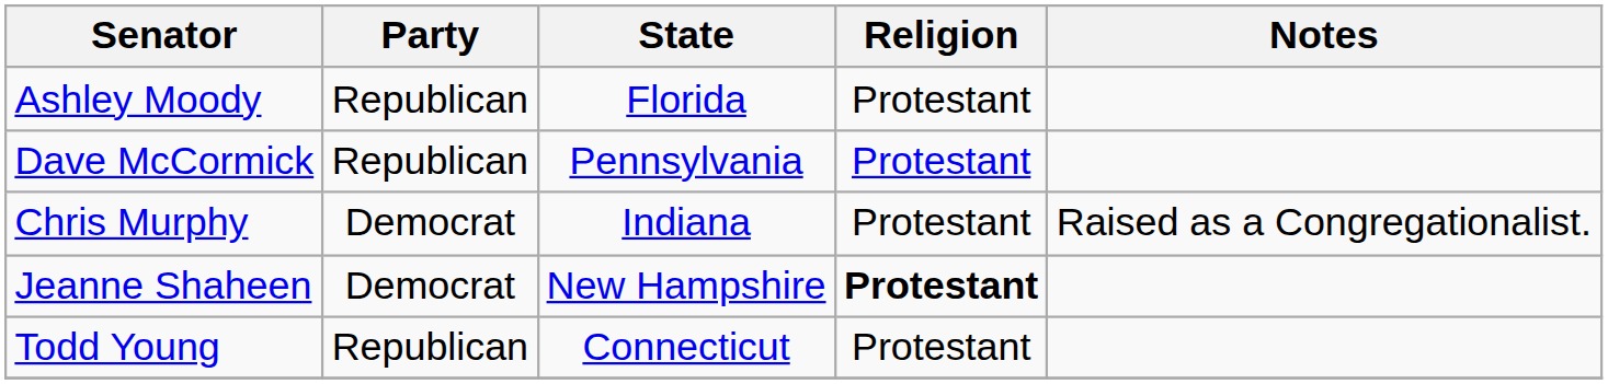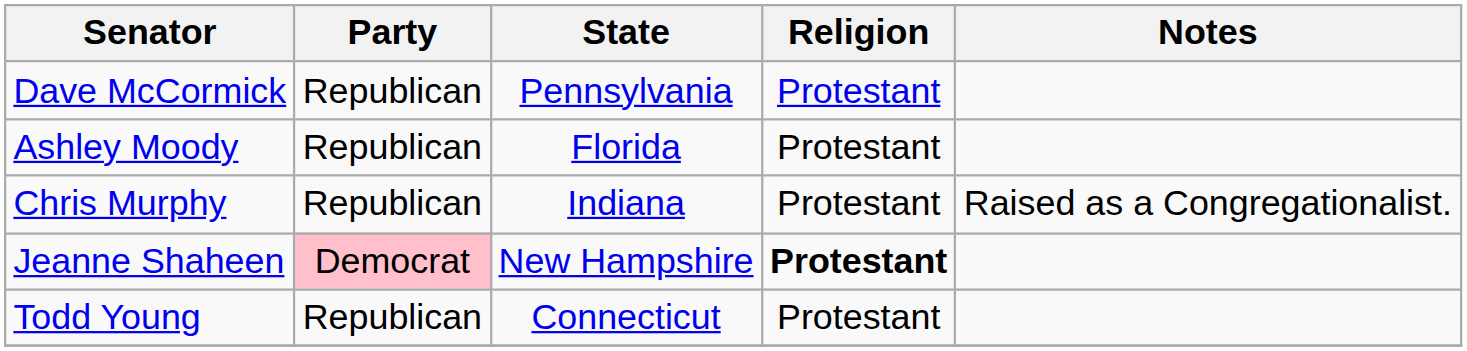 <table class="wikitable sortable" style="text-align:center">
 <tr>
 <th>Senator</th>
 <th>Party</th>
 <th>State</th>
 <th>Religion</th>
 <th>Notes</th>
 </tr>
 <tr>
+<td align=left nowrap> <a href='#'>Dave McCormick</a></td>
+<td>Republican</td>
+<td><a href='#'>Pennsylvania</a></td>
+<td><a href='#'>Protestant</a></td>
+<td></td>
+</tr>
+<tr>
 <td align=left nowrap> <a href='#'>Ashley Moody</a></td>
 <td>Republican</td>
 <td><a href='#'>Florida</a></td>
 <td>Protestant</td>
 <td></td>
 </tr>
 <tr>
-<td align=left nowrap> <a href='#'>Dave McCormick</a></td>
+<td align=left nowrap> <a href='#'>Chris Murphy</a></td>
 <td>Republican</td>
-<td><a href='#'>Pennsylvania</a></td>
-<td><a href='#'>Protestant</a></td>
-<td></td>
-</tr>
-<tr>
-<td align=left nowrap> <a href='#'>Chris Murphy</a></td>
-<td>Democrat</td>
 <td><a href='#'>Indiana</a></td>
 <td>Protestant</td>
 <td>Raised as a Congregationalist.</td>
 </tr>
 <tr>
 <td align=left nowrap> <a href='#'>Jeanne Shaheen</a></td>
-<td>Democrat</td>
+<td style="background: pink;">Democrat</td>
 <td><a href='#'>New Hampshire</a></td>
 <td><strong>Protestant</strong></td>
 <td></td>
 </tr>
 <tr>
 <td align=left nowrap> <a href='#'>Todd Young</a></td>
 <td>Republican</td>
 <td><a href='#'>Connecticut</a></td>
 <td>Protestant</td>
 <td></td>
 </tr>
 <tr>
 </tr>
 </table>
